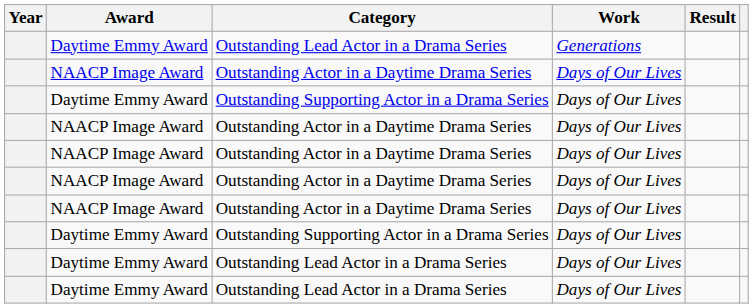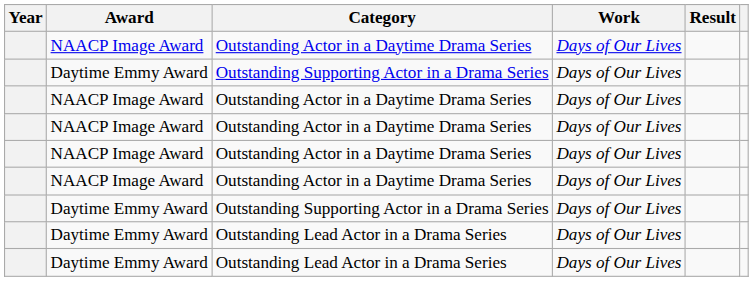 <table class="wikitable sortable plainrowheaders">
 <tr>
 <th>Year</th>
 <th>Award</th>
 <th>Category</th>
 <th>Work</th>
 <th>Result</th>
 <th scope="col" class="unsortable"></th>
-</tr>
-<tr>
-<th scope="row"></th>
-<td><a href='#'>Daytime Emmy Award</a></td>
-<td><a href='#'>Outstanding Lead Actor in a Drama Series</a></td>
-<td><em><a href='#'>Generations</a></em></td>
-<td></td>
-<td></td>
 </tr>
 <tr>
 <th scope="row"></th>
 <td><a href='#'>NAACP Image Award</a></td>
 <td><a href='#'>Outstanding Actor in a Daytime Drama Series</a></td>
 <td><em><a href='#'>Days of Our Lives</a></em></td>
 <td></td>
 <td></td>
 </tr>
 <tr>
 <th scope="row"></th>
 <td>Daytime Emmy Award</td>
 <td><a href='#'>Outstanding Supporting Actor in a Drama Series</a></td>
 <td><em>Days of Our Lives</em></td>
 <td></td>
 <td></td>
 </tr>
 <tr>
 <th scope="row"></th>
 <td>NAACP Image Award</td>
 <td>Outstanding Actor in a Daytime Drama Series</td>
 <td><em>Days of Our Lives</em></td>
 <td></td>
 <td></td>
 </tr>
 <tr>
 <th scope="row"></th>
 <td>NAACP Image Award</td>
 <td>Outstanding Actor in a Daytime Drama Series</td>
 <td><em>Days of Our Lives</em></td>
 <td></td>
 <td></td>
 </tr>
 <tr>
 <th scope="row"></th>
 <td>NAACP Image Award</td>
 <td>Outstanding Actor in a Daytime Drama Series</td>
 <td><em>Days of Our Lives</em></td>
 <td></td>
 <td></td>
 </tr>
 <tr>
 <th scope="row"></th>
 <td>NAACP Image Award</td>
 <td>Outstanding Actor in a Daytime Drama Series</td>
 <td><em>Days of Our Lives</em></td>
 <td></td>
 <td></td>
 </tr>
 <tr>
 <th scope="row"></th>
 <td>Daytime Emmy Award</td>
 <td>Outstanding Supporting Actor in a Drama Series</td>
 <td><em>Days of Our Lives</em></td>
 <td></td>
 <td></td>
 </tr>
 <tr>
 <th scope="row"></th>
 <td>Daytime Emmy Award</td>
 <td>Outstanding Lead Actor in a Drama Series</td>
 <td><em>Days of Our Lives</em></td>
 <td></td>
 <td></td>
 </tr>
 <tr>
 <th scope="row"></th>
 <td>Daytime Emmy Award</td>
 <td>Outstanding Lead Actor in a Drama Series</td>
 <td><em>Days of Our Lives</em></td>
 <td></td>
 <td></td>
 </tr>
 </table>
